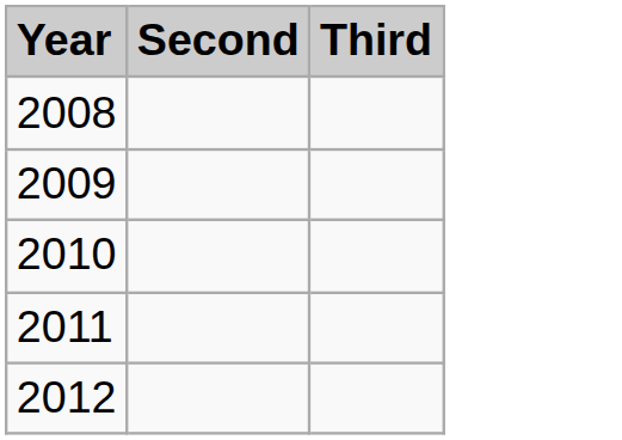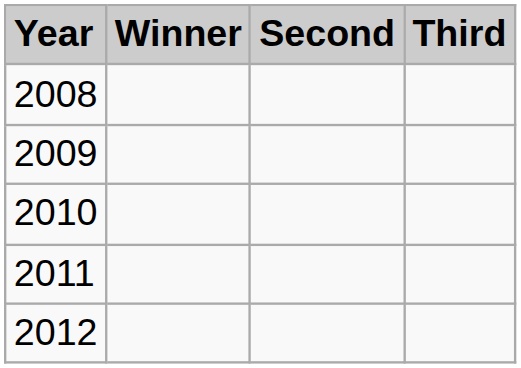 <table class="wikitable sortable" style="font-size|95%">
 <tr style="background|#ccccff;">
 <td bgcolor="#CCCCCC"><strong>Year</strong></td>
+<td bgcolor="#CCCCCC"><strong>Winner</strong></td>
 <td bgcolor="#CCCCCC"><strong>Second</strong></td>
 <td bgcolor="#CCCCCC"><strong>Third</strong></td>
 </tr>
 <tr>
 <td>2008</td>
 <td></td>
 <td></td>
+<td></td>
 </tr>
 <tr>
 <td>2009</td>
+<td></td>
 <td></td>
 <td></td>
 </tr>
 <tr>
 <td>2010</td>
 <td></td>
 <td></td>
+<td></td>
 </tr>
 <tr>
 <td>2011</td>
+<td></td>
 <td></td>
 <td></td>
 </tr>
 <tr>
 <td>2012</td>
 <td></td>
 <td></td>
+<td></td>
 </tr>
 </table>
